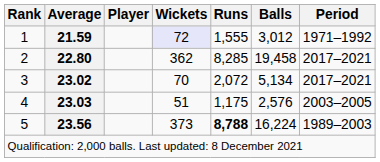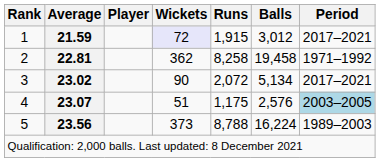 <table class="wikitable plainrowheaders sortable">
 <tr>
 <th scope="col">Rank</th>
 <th scope="col">Average</th>
 <th scope="col">Player</th>
 <th scope="col">Wickets</th>
 <th scope="col">Runs</th>
 <th scope="col">Balls</th>
 <th scope="col">Period</th>
 </tr>
 <tr>
 <td align="center">1</td>
 <th scope="row" style="text-align:center;">21.59</th>
 <td> </td>
 <td align="center" style="background: lavender;">72</td>
-<td align="center">1,555</td>
+<td align="center">1,915</td>
 <td align="center">3,012</td>
-<td>1971–1992</td>
+<td>2017–2021</td>
 </tr>
 <tr>
 <td align="center">2</td>
-<th scope="row" style="text-align:center;">22.80</th>
+<th scope="row" style="text-align:center;">22.81</th>
 <td></td>
 <td align="center">362</td>
-<td align="center">8,285</td>
+<td align="center">8,258</td>
 <td align="center">19,458</td>
-<td>2017–2021</td>
+<td>1971–1992</td>
 </tr>
 <tr>
 <td align="center">3</td>
 <th scope="row" style="text-align:center;">23.02</th>
 <td></td>
-<td align="center">70</td>
+<td align="center">90</td>
 <td align="center">2,072</td>
 <td align="center">5,134</td>
 <td>2017–2021</td>
 </tr>
 <tr>
 <td align="center">4</td>
-<th scope="row" style="text-align:center;">23.03</th>
+<th scope="row" style="text-align:center;">23.07</th>
 <td></td>
 <td align="center">51</td>
 <td align="center">1,175</td>
 <td align="center">2,576</td>
-<td>2003–2005</td>
+<td style="background: lightblue;">2003–2005</td>
 </tr>
 <tr>
 <td align="center">5</td>
 <th scope="row" style="text-align:center;">23.56</th>
 <td></td>
 <td align="center">373</td>
-<td align="center"><strong>8,788</strong></td>
+<td align="center">8,788</td>
 <td align="center">16,224</td>
 <td>1989–2003</td>
 </tr>
 <tr class=sortbottom>
 <td colspan=7><small>Qualification: 2,000 balls. Last updated: 8 December 2021</small></td>
 </tr>
 </table>
